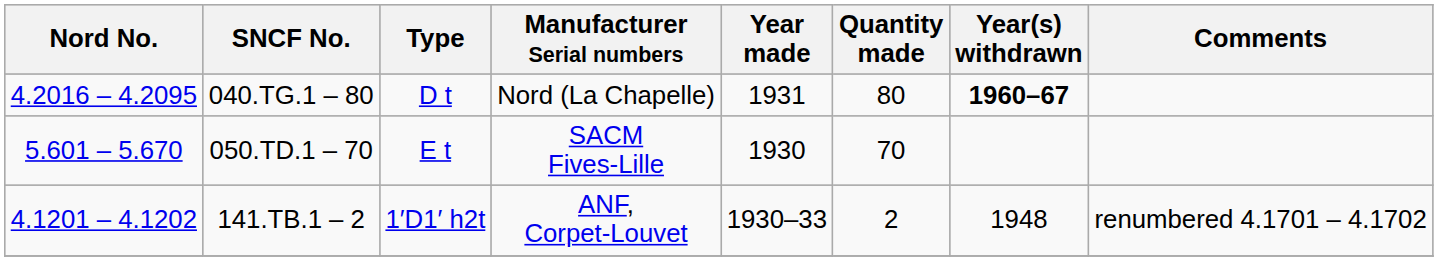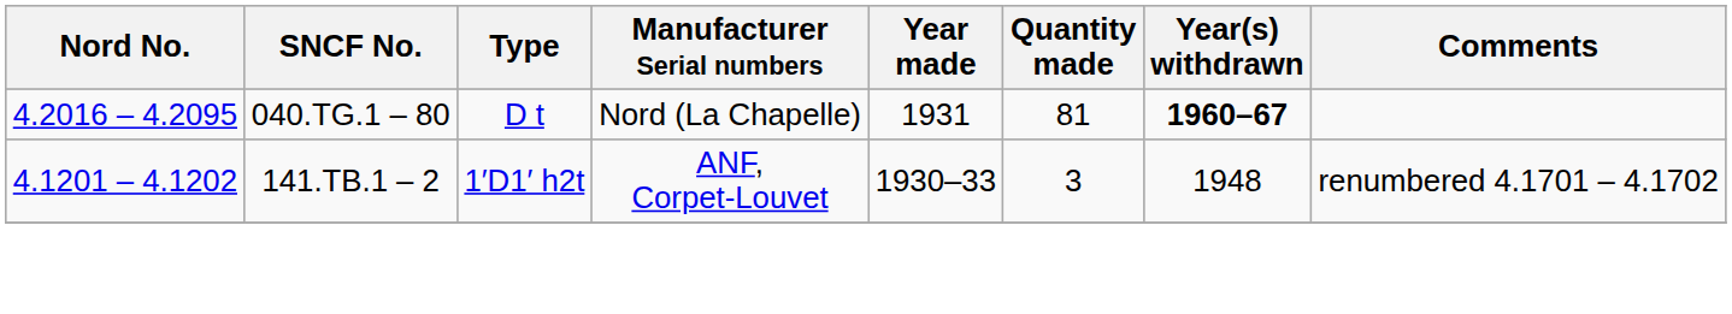 <table class="wikitable" style="text-align:center">
 <tr>
 <th>Nord No.</th>
 <th>SNCF No.</th>
 <th>Type</th>
 <th>Manufacturer<br><small>Serial numbers</small></th>
 <th>Year<br>made</th>
 <th>Quantity<br>made</th>
 <th>Year(s)<br>withdrawn</th>
 <th>Comments</th>
 </tr>
 <tr>
 <td><a href='#'>4.2016 – 4.2095</a></td>
 <td>040.TG.1 – 80</td>
 <td><a href='#'>D t</a></td>
 <td>Nord (La Chapelle)</td>
 <td>1931</td>
-<td>80</td>
+<td>81</td>
 <td><strong>1960–67</strong></td>
-<td align=left></td>
-</tr>
-<tr>
-<td><a href='#'>5.601 – 5.670</a></td>
-<td>050.TD.1 – 70</td>
-<td><a href='#'>E t</a></td>
-<td><a href='#'>SACM</a><br><a href='#'>Fives-Lille</a></td>
-<td>1930</td>
-<td>70</td>
-<td></td>
 <td align=left></td>
 </tr>
 <tr>
 <td><a href='#'>4.1201 – 4.1202</a></td>
 <td>141.TB.1 – 2</td>
 <td><a href='#'>1′D1′ h2t</a></td>
 <td><a href='#'>ANF</a>,<br><a href='#'>Corpet-Louvet</a></td>
 <td>1930–33</td>
-<td>2</td>
+<td>3</td>
 <td>1948</td>
 <td align=left>renumbered 4.1701 – 4.1702 </td>
 </tr>
 <tr>
 </tr>
 </table>
